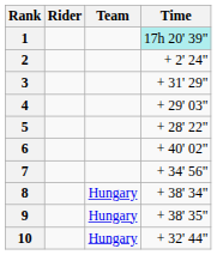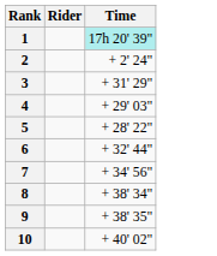 <table class="wikitable" margin-bottom:0;">
 <tr>
 <th scope="col">Rank</th>
 <th scope="col">Rider</th>
-<th scope="col">Team</th>
 <th scope="col">Time</th>
 </tr>
 <tr>
 <th scope="row">1</th>
 <td> </td>
-<td></td>
 <td align="right" style="background: paleturquoise;">17h 20' 39"</td>
 </tr>
 <tr>
 <th scope="row">2</th>
-<td></td>
 <td></td>
 <td align="right">+ 2' 24"</td>
 </tr>
 <tr>
 <th scope="row">3</th>
 <td></td>
-<td></td>
 <td align="right">+ 31' 29"</td>
 </tr>
 <tr>
 <th scope="row">4</th>
-<td></td>
 <td></td>
 <td align="right">+ 29' 03"</td>
 </tr>
 <tr>
 <th scope="row">5</th>
 <td></td>
-<td></td>
 <td align="right">+ 28' 22"</td>
 </tr>
 <tr>
 <th scope="row">6</th>
 <td></td>
-<td></td>
-<td align="right">+ 40' 02"</td>
+<td align="right">+ 32' 44"</td>
 </tr>
 <tr>
 <th scope="row">7</th>
-<td></td>
 <td></td>
 <td align="right">+ 34' 56"</td>
 </tr>
 <tr>
 <th scope="row">8</th>
 <td></td>
-<td><a href='#'>Hungary</a></td>
 <td align="right">+ 38' 34"</td>
 </tr>
 <tr>
 <th scope="row">9</th>
 <td></td>
-<td><a href='#'>Hungary</a></td>
 <td align="right">+ 38' 35"</td>
 </tr>
 <tr>
 <th scope="row">10</th>
 <td></td>
-<td><a href='#'>Hungary</a></td>
-<td align="right">+ 32' 44"</td>
+<td align="right">+ 40' 02"</td>
 </tr>
 </table>
